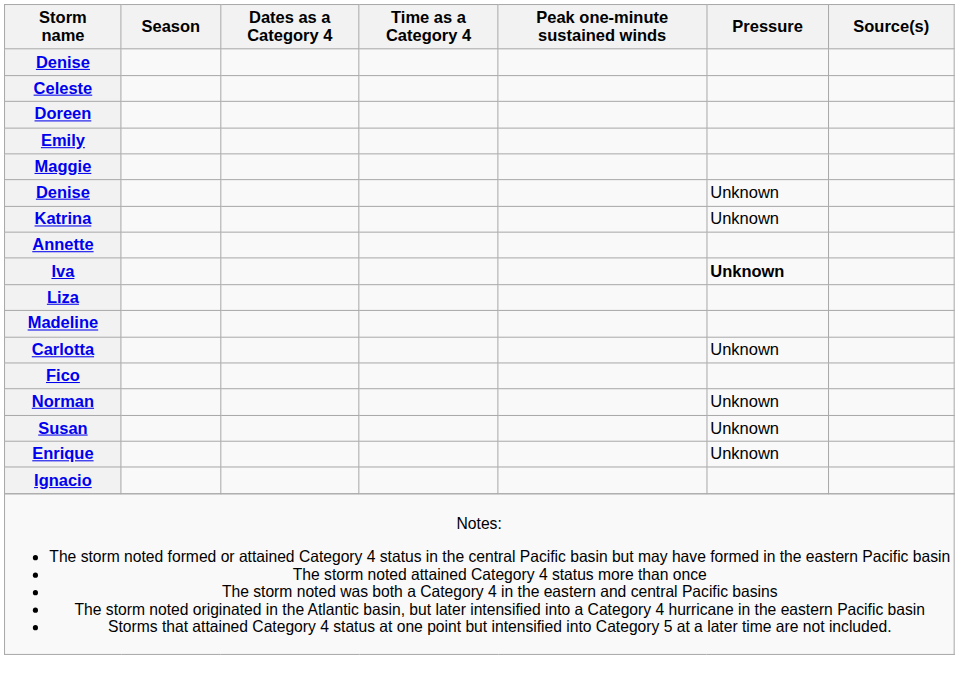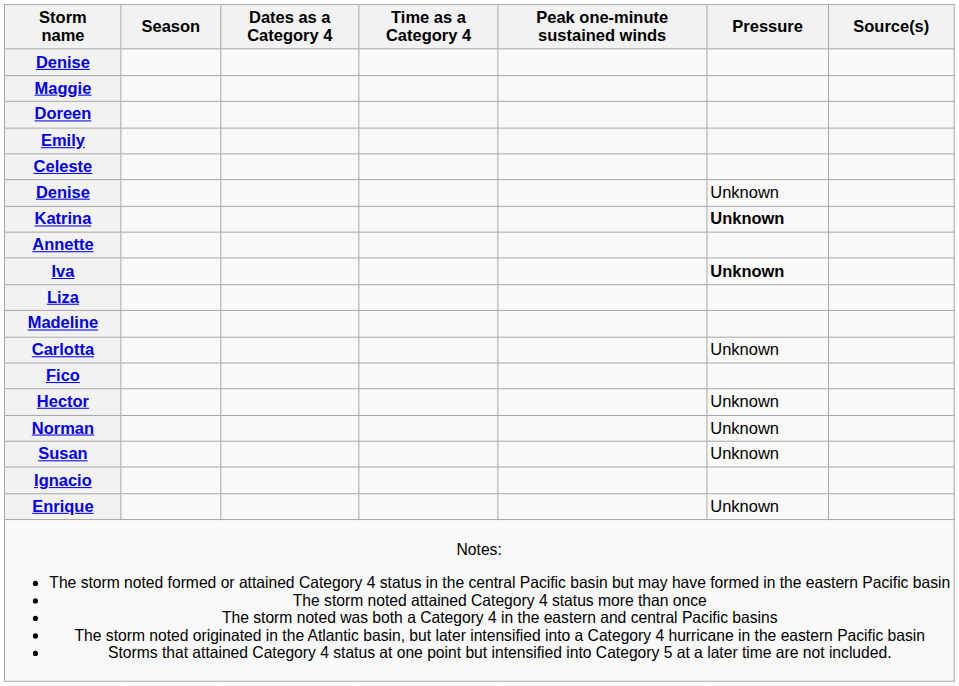 <table class="wikitable plainrowheaders sortable">
 <tr>
 <th scope="col">Storm<br>name</th>
 <th scope="col">Season</th>
 <th scope="col">Dates as a<br>Category 4</th>
 <th scope="col">Time as a<br>Category 4</th>
 <th scope="col">Peak one-minute<br>sustained winds</th>
 <th scope="col">Pressure</th>
 <th scope="col" class="unsortable">Source(s)</th>
 </tr>
 <tr>
 <th scope="row"><a href='#'>Denise</a></th>
 <td></td>
 <td></td>
 <td></td>
 <td></td>
 <td></td>
 <td></td>
 </tr>
 <tr>
-<th scope="row"><a href='#'>Celeste</a></th>
+<th scope="row"><a href='#'>Maggie</a></th>
 <td></td>
 <td></td>
 <td></td>
 <td></td>
 <td></td>
 <td></td>
 </tr>
 <tr>
 <th scope="row"><a href='#'>Doreen</a></th>
 <td></td>
 <td></td>
 <td></td>
 <td></td>
 <td></td>
 <td></td>
 </tr>
 <tr>
 <th scope="row"><a href='#'>Emily</a></th>
 <td></td>
 <td></td>
 <td></td>
 <td></td>
 <td></td>
 <td></td>
 </tr>
 <tr>
-<th scope="row"><a href='#'>Maggie</a></th>
+<th scope="row"><a href='#'>Celeste</a></th>
 <td></td>
 <td></td>
 <td></td>
 <td></td>
 <td></td>
 <td></td>
 </tr>
 <tr>
 <th scope="row"><a href='#'>Denise</a></th>
 <td></td>
 <td></td>
 <td></td>
 <td></td>
 <td>Unknown</td>
 <td></td>
 </tr>
 <tr>
 <th scope="row"><a href='#'>Katrina</a></th>
 <td></td>
 <td></td>
 <td></td>
 <td></td>
-<td>Unknown</td>
+<td><strong>Unknown</strong></td>
 <td></td>
 </tr>
 <tr>
 <th scope="row"><a href='#'>Annette</a></th>
 <td></td>
 <td></td>
 <td></td>
 <td></td>
 <td></td>
 <td></td>
 </tr>
 <tr>
 <th scope="row"><a href='#'>Iva</a></th>
 <td></td>
 <td></td>
 <td></td>
 <td></td>
 <td><strong>Unknown</strong></td>
 <td></td>
 </tr>
 <tr>
 <th scope="row"><a href='#'>Liza</a></th>
 <td></td>
 <td></td>
 <td></td>
 <td></td>
 <td></td>
 <td></td>
 </tr>
 <tr>
 <th scope="row"><a href='#'>Madeline</a></th>
 <td></td>
 <td></td>
 <td></td>
 <td></td>
 <td></td>
 <td></td>
 </tr>
 <tr>
 <th scope="row"><a href='#'>Carlotta</a></th>
 <td></td>
 <td></td>
 <td></td>
 <td></td>
 <td>Unknown</td>
 <td></td>
 </tr>
 <tr>
 <th scope="row"><a href='#'>Fico</a></th>
 <td></td>
 <td></td>
 <td></td>
 <td></td>
 <td></td>
 <td></td>
 </tr>
 <tr>
+<th scope="row"><a href='#'>Hector</a></th>
+<td></td>
+<td></td>
+<td></td>
+<td></td>
+<td>Unknown</td>
+<td></td>
+</tr>
+<tr>
 <th scope="row"><a href='#'>Norman</a></th>
 <td></td>
 <td></td>
 <td></td>
 <td></td>
 <td>Unknown</td>
 <td></td>
 </tr>
 <tr>
 <th scope="row"><a href='#'>Susan</a></th>
 <td></td>
 <td></td>
 <td></td>
 <td></td>
 <td>Unknown</td>
 <td></td>
 </tr>
 <tr>
+<th scope="row"><a href='#'>Ignacio</a></th>
+<td></td>
+<td></td>
+<td></td>
+<td></td>
+<td></td>
+<td></td>
+</tr>
+<tr>
 <th scope="row"><a href='#'>Enrique</a></th>
 <td></td>
 <td></td>
 <td></td>
 <td></td>
 <td>Unknown</td>
 <td></td>
 </tr>
 <tr>
-<th scope="row"><a href='#'>Ignacio</a></th>
-<td></td>
-<td></td>
-<td></td>
-<td></td>
-<td></td>
-<td></td>
-</tr>
-<tr>
 </tr>
 <tr class="sortbottom">
 <td colspan="7" style="text-align:center; font-size:95%;"><br>Notes:<ul><li> The storm noted formed or attained Category 4 status in the central Pacific basin but may have formed in the eastern Pacific basin</li><li> The storm noted attained Category 4 status more than once</li><li> The storm noted was both a Category 4 in the eastern and central Pacific basins</li><li> The storm noted originated in the Atlantic basin, but later intensified into a Category 4 hurricane in the eastern Pacific basin</li><li> Storms that attained Category 4 status at one point but intensified into Category 5 at a later time are not included.</li></ul></td>
 </tr>
 </table>
